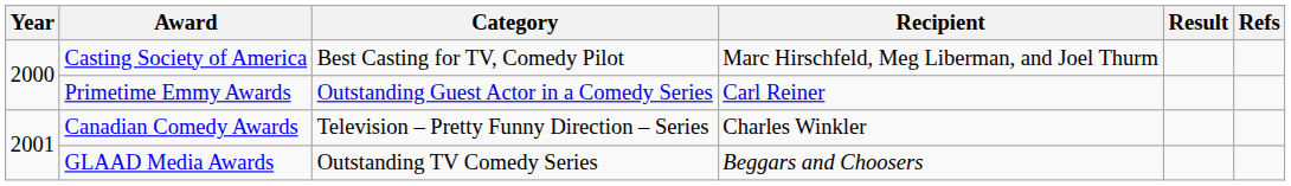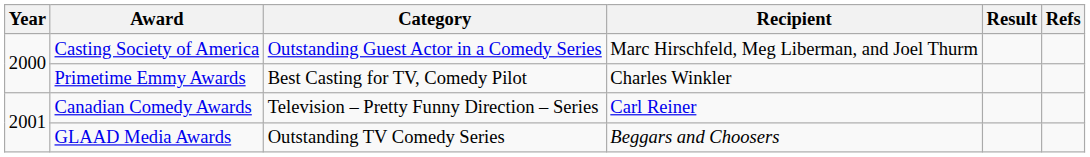 <table class="wikitable">
 <tr>
 <th>Year</th>
 <th>Award</th>
 <th>Category</th>
 <th>Recipient</th>
 <th>Result</th>
 <th>Refs</th>
 </tr>
 <tr>
 <td rowspan=2>2000</td>
 <td><a href='#'>Casting Society of America</a></td>
-<td>Best Casting for TV, Comedy Pilot</td>
+<td><a href='#'>Outstanding Guest Actor in a Comedy Series</a></td>
 <td>Marc Hirschfeld, Meg Liberman, and Joel Thurm</td>
 <td></td>
 <td style="text-align:center;"></td>
 </tr>
 <tr>
 <td><a href='#'>Primetime Emmy Awards</a></td>
-<td><a href='#'>Outstanding Guest Actor in a Comedy Series</a></td>
-<td><a href='#'>Carl Reiner</a></td>
+<td>Best Casting for TV, Comedy Pilot</td>
+<td>Charles Winkler</td>
 <td></td>
 <td></td>
 </tr>
 <tr>
 <td rowspan=2>2001</td>
 <td><a href='#'>Canadian Comedy Awards</a></td>
 <td>Television – Pretty Funny Direction – Series</td>
-<td>Charles Winkler</td>
+<td><a href='#'>Carl Reiner</a></td>
 <td></td>
 <td></td>
 </tr>
 <tr>
 <td><a href='#'>GLAAD Media Awards</a></td>
 <td>Outstanding TV Comedy Series</td>
 <td><em>Beggars and Choosers</em></td>
 <td></td>
 <td></td>
 </tr>
 </table>
